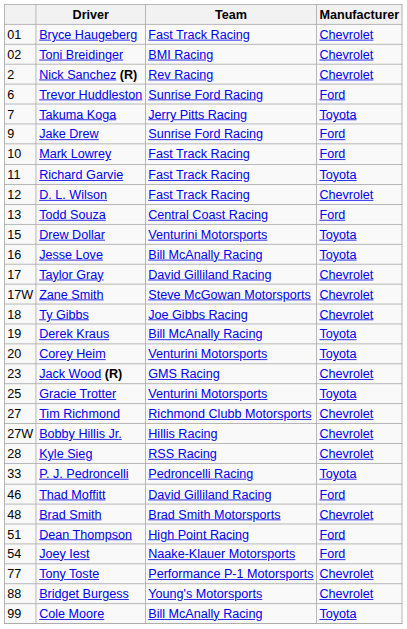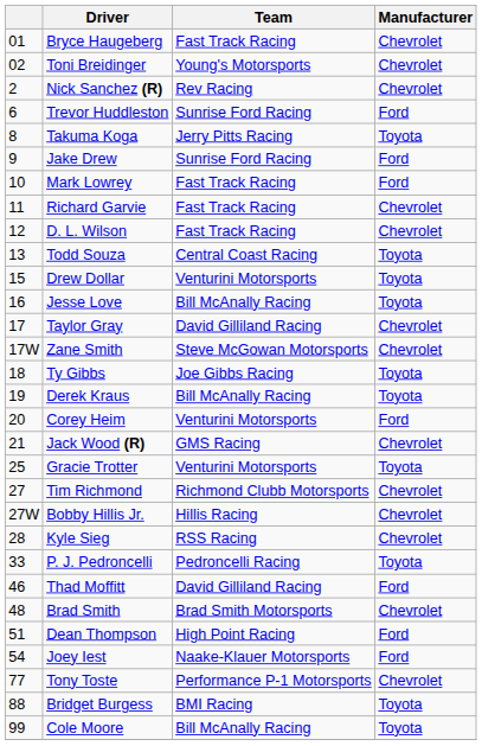 <table class="wikitable" style="font-size:95%">
 <tr>
 <th></th>
 <th>Driver</th>
 <th>Team</th>
 <th>Manufacturer</th>
 </tr>
 <tr>
 <td>01</td>
 <td><a href='#'>Bryce Haugeberg</a></td>
 <td><a href='#'>Fast Track Racing</a></td>
 <td><a href='#'>Chevrolet</a></td>
 </tr>
 <tr>
 <td>02</td>
 <td><a href='#'>Toni Breidinger</a></td>
-<td><a href='#'>BMI Racing</a></td>
+<td><a href='#'>Young's Motorsports</a></td>
 <td><a href='#'>Chevrolet</a></td>
 </tr>
 <tr>
 <td>2</td>
 <td><a href='#'>Nick Sanchez</a> <strong>(R)</strong></td>
 <td><a href='#'>Rev Racing</a></td>
 <td><a href='#'>Chevrolet</a></td>
 </tr>
 <tr>
 <td>6</td>
 <td><a href='#'>Trevor Huddleston</a></td>
 <td><a href='#'>Sunrise Ford Racing</a></td>
 <td><a href='#'>Ford</a></td>
 </tr>
 <tr>
-<td>7</td>
+<td>8</td>
 <td><a href='#'>Takuma Koga</a></td>
 <td><a href='#'>Jerry Pitts Racing</a></td>
 <td><a href='#'>Toyota</a></td>
 </tr>
 <tr>
 <td>9</td>
 <td><a href='#'>Jake Drew</a></td>
 <td><a href='#'>Sunrise Ford Racing</a></td>
 <td><a href='#'>Ford</a></td>
 </tr>
 <tr>
 <td>10</td>
 <td><a href='#'>Mark Lowrey</a></td>
 <td><a href='#'>Fast Track Racing</a></td>
 <td><a href='#'>Ford</a></td>
 </tr>
 <tr>
 <td>11</td>
 <td><a href='#'>Richard Garvie</a></td>
 <td><a href='#'>Fast Track Racing</a></td>
-<td><a href='#'>Toyota</a></td>
+<td><a href='#'>Chevrolet</a></td>
 </tr>
 <tr>
 <td>12</td>
 <td><a href='#'>D. L. Wilson</a></td>
 <td><a href='#'>Fast Track Racing</a></td>
 <td><a href='#'>Chevrolet</a></td>
 </tr>
 <tr>
 <td>13</td>
 <td><a href='#'>Todd Souza</a></td>
 <td><a href='#'>Central Coast Racing</a></td>
-<td><a href='#'>Ford</a></td>
+<td><a href='#'>Toyota</a></td>
 </tr>
 <tr>
 <td>15</td>
 <td><a href='#'>Drew Dollar</a></td>
 <td><a href='#'>Venturini Motorsports</a></td>
 <td><a href='#'>Toyota</a></td>
 </tr>
 <tr>
 <td>16</td>
 <td><a href='#'>Jesse Love</a></td>
 <td><a href='#'>Bill McAnally Racing</a></td>
 <td><a href='#'>Toyota</a></td>
 </tr>
 <tr>
 <td>17</td>
 <td><a href='#'>Taylor Gray</a></td>
 <td><a href='#'>David Gilliland Racing</a></td>
 <td><a href='#'>Chevrolet</a></td>
 </tr>
 <tr>
 <td>17W</td>
 <td><a href='#'>Zane Smith</a></td>
 <td><a href='#'>Steve McGowan Motorsports</a></td>
 <td><a href='#'>Chevrolet</a></td>
 </tr>
 <tr>
 <td>18</td>
 <td><a href='#'>Ty Gibbs</a></td>
 <td><a href='#'>Joe Gibbs Racing</a></td>
-<td><a href='#'>Chevrolet</a></td>
+<td><a href='#'>Toyota</a></td>
 </tr>
 <tr>
 <td>19</td>
 <td><a href='#'>Derek Kraus</a></td>
 <td><a href='#'>Bill McAnally Racing</a></td>
 <td><a href='#'>Toyota</a></td>
 </tr>
 <tr>
 <td>20</td>
 <td><a href='#'>Corey Heim</a></td>
 <td><a href='#'>Venturini Motorsports</a></td>
-<td><a href='#'>Toyota</a></td>
+<td><a href='#'>Ford</a></td>
 </tr>
 <tr>
-<td>23</td>
+<td>21</td>
 <td><a href='#'>Jack Wood</a> <strong>(R)</strong></td>
 <td><a href='#'>GMS Racing</a></td>
 <td><a href='#'>Chevrolet</a></td>
 </tr>
 <tr>
 <td>25</td>
 <td><a href='#'>Gracie Trotter</a></td>
 <td><a href='#'>Venturini Motorsports</a></td>
 <td><a href='#'>Toyota</a></td>
 </tr>
 <tr>
 <td>27</td>
 <td><a href='#'>Tim Richmond</a></td>
 <td><a href='#'>Richmond Clubb Motorsports</a></td>
 <td><a href='#'>Chevrolet</a></td>
 </tr>
 <tr>
 <td>27W</td>
 <td><a href='#'>Bobby Hillis Jr.</a></td>
 <td><a href='#'>Hillis Racing</a></td>
 <td><a href='#'>Chevrolet</a></td>
 </tr>
 <tr>
 <td>28</td>
 <td><a href='#'>Kyle Sieg</a></td>
 <td><a href='#'>RSS Racing</a></td>
 <td><a href='#'>Chevrolet</a></td>
 </tr>
 <tr>
 <td>33</td>
 <td><a href='#'>P. J. Pedroncelli</a></td>
 <td><a href='#'>Pedroncelli Racing</a></td>
 <td><a href='#'>Toyota</a></td>
 </tr>
 <tr>
 <td>46</td>
 <td><a href='#'>Thad Moffitt</a></td>
 <td><a href='#'>David Gilliland Racing</a></td>
 <td><a href='#'>Ford</a></td>
 </tr>
 <tr>
 <td>48</td>
 <td><a href='#'>Brad Smith</a></td>
 <td><a href='#'>Brad Smith Motorsports</a></td>
 <td><a href='#'>Chevrolet</a></td>
 </tr>
 <tr>
 <td>51</td>
 <td><a href='#'>Dean Thompson</a></td>
 <td><a href='#'>High Point Racing</a></td>
 <td><a href='#'>Ford</a></td>
 </tr>
 <tr>
 <td>54</td>
 <td><a href='#'>Joey Iest</a></td>
 <td><a href='#'>Naake-Klauer Motorsports</a></td>
 <td><a href='#'>Ford</a></td>
 </tr>
 <tr>
 <td>77</td>
 <td><a href='#'>Tony Toste</a></td>
 <td><a href='#'>Performance P-1 Motorsports</a></td>
 <td><a href='#'>Chevrolet</a></td>
 </tr>
 <tr>
 <td>88</td>
 <td><a href='#'>Bridget Burgess</a></td>
-<td><a href='#'>Young's Motorsports</a></td>
-<td><a href='#'>Chevrolet</a></td>
+<td><a href='#'>BMI Racing</a></td>
+<td><a href='#'>Toyota</a></td>
 </tr>
 <tr>
 <td>99</td>
 <td><a href='#'>Cole Moore</a></td>
 <td><a href='#'>Bill McAnally Racing</a></td>
 <td><a href='#'>Toyota</a></td>
 </tr>
 <tr>
 </tr>
 </table>
